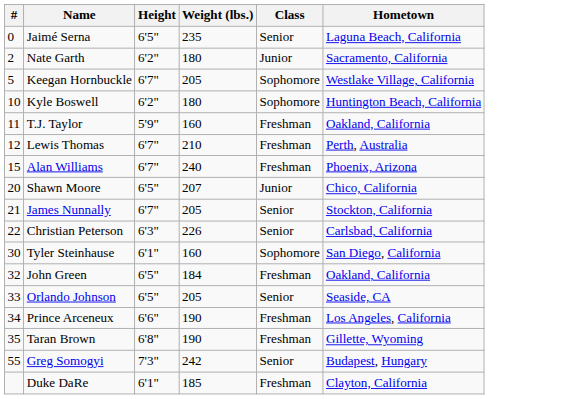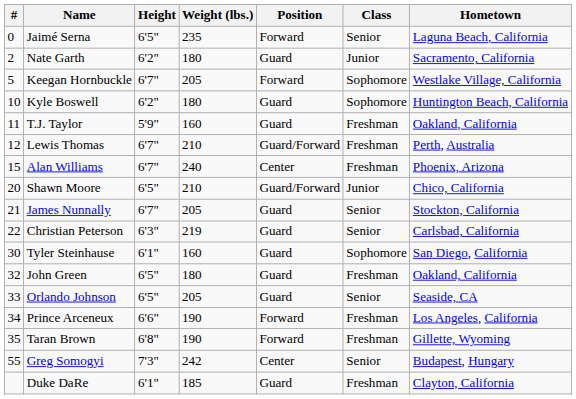 <table class="wikitable" style="font-size: 90%">
 <tr>
 <th>#</th>
 <th>Name</th>
 <th>Height</th>
 <th>Weight (lbs.)</th>
+<th>Position</th>
 <th>Class</th>
 <th>Hometown</th>
 </tr>
 <tr>
 <td>0</td>
 <td>Jaimé Serna</td>
 <td>6'5"</td>
 <td>235</td>
+<td>Forward</td>
 <td>Senior</td>
 <td><a href='#'>Laguna Beach, California</a></td>
 </tr>
 <tr>
 <td>2</td>
 <td>Nate Garth</td>
 <td>6'2"</td>
 <td>180</td>
+<td>Guard</td>
 <td>Junior</td>
 <td><a href='#'>Sacramento, California</a></td>
 </tr>
 <tr>
 <td>5</td>
 <td>Keegan Hornbuckle</td>
 <td>6'7"</td>
 <td>205</td>
+<td>Forward</td>
 <td>Sophomore</td>
 <td><a href='#'>Westlake Village, California</a></td>
 </tr>
 <tr>
 <td>10</td>
 <td>Kyle Boswell</td>
 <td>6'2"</td>
 <td>180</td>
+<td>Guard</td>
 <td>Sophomore</td>
 <td><a href='#'>Huntington Beach, California</a></td>
 </tr>
 <tr>
 <td>11</td>
 <td>T.J. Taylor</td>
 <td>5'9"</td>
 <td>160</td>
+<td>Guard</td>
 <td>Freshman</td>
 <td><a href='#'>Oakland, California</a></td>
 </tr>
 <tr>
 <td>12</td>
 <td>Lewis Thomas</td>
 <td>6'7"</td>
 <td>210</td>
+<td>Guard/Forward</td>
 <td>Freshman</td>
 <td><a href='#'>Perth</a>, <a href='#'>Australia</a></td>
 </tr>
 <tr>
 <td>15</td>
 <td><a href='#'>Alan Williams</a></td>
 <td>6'7"</td>
 <td>240</td>
+<td>Center</td>
 <td>Freshman</td>
 <td><a href='#'>Phoenix, Arizona</a></td>
 </tr>
 <tr>
 <td>20</td>
 <td>Shawn Moore</td>
 <td>6'5"</td>
-<td>207</td>
+<td>210</td>
+<td>Guard/Forward</td>
 <td>Junior</td>
 <td><a href='#'>Chico, California</a></td>
 </tr>
 <tr>
 <td>21</td>
 <td><a href='#'>James Nunnally</a></td>
 <td>6'7"</td>
 <td>205</td>
+<td>Guard</td>
 <td>Senior</td>
 <td><a href='#'>Stockton, California</a></td>
 </tr>
 <tr>
 <td>22</td>
 <td>Christian Peterson</td>
 <td>6'3"</td>
-<td>226</td>
+<td>219</td>
+<td>Guard</td>
 <td>Senior</td>
 <td><a href='#'>Carlsbad, California</a></td>
 </tr>
 <tr>
 <td>30</td>
 <td>Tyler Steinhause</td>
 <td>6'1"</td>
 <td>160</td>
+<td>Guard</td>
 <td>Sophomore</td>
 <td><a href='#'>San Diego</a>, <a href='#'>California</a></td>
 </tr>
 <tr>
 <td>32</td>
 <td>John Green</td>
 <td>6'5"</td>
-<td>184</td>
+<td>180</td>
+<td>Guard</td>
 <td>Freshman</td>
 <td><a href='#'>Oakland, California</a></td>
 </tr>
 <tr>
 <td>33</td>
 <td><a href='#'>Orlando Johnson</a></td>
 <td>6'5"</td>
 <td>205</td>
+<td>Guard</td>
 <td>Senior</td>
 <td><a href='#'>Seaside, CA</a></td>
 </tr>
 <tr>
 <td>34</td>
 <td>Prince Arceneux</td>
 <td>6'6"</td>
 <td>190</td>
+<td>Forward</td>
 <td>Freshman</td>
 <td><a href='#'>Los Angeles</a>, <a href='#'>California</a></td>
 </tr>
 <tr>
 <td>35</td>
 <td>Taran Brown</td>
 <td>6'8"</td>
 <td>190</td>
+<td>Forward</td>
 <td>Freshman</td>
 <td><a href='#'>Gillette, Wyoming</a></td>
 </tr>
 <tr>
 <td>55</td>
 <td><a href='#'>Greg Somogyi</a></td>
 <td>7'3"</td>
 <td>242</td>
+<td>Center</td>
 <td>Senior</td>
 <td><a href='#'>Budapest</a>, <a href='#'>Hungary</a></td>
 </tr>
 <tr>
 <td></td>
 <td>Duke DaRe</td>
 <td>6'1"</td>
 <td>185</td>
+<td>Guard</td>
 <td>Freshman</td>
 <td><a href='#'>Clayton, California</a></td>
 </tr>
 </table>
